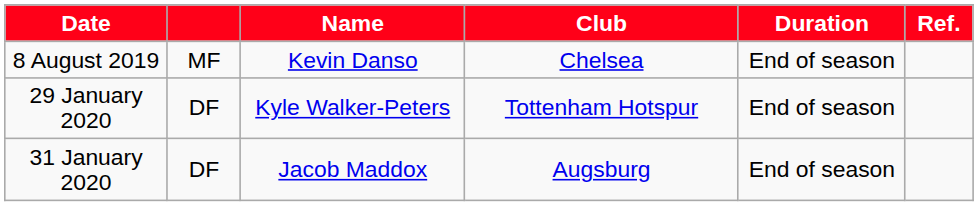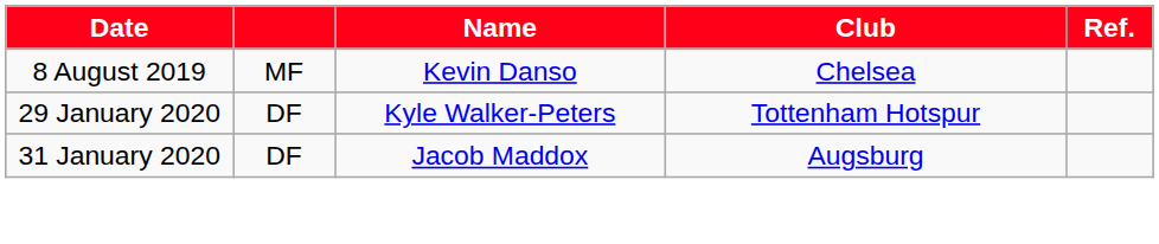 <table class="wikitable" style="text-align:center; font-size:90%; ">
 <tr>
 <th style="background:#FF0018; color:#FFFFFF; width:120px;">Date</th>
 <th style="background:#FF0018; color:#FFFFFF; width:50px;"></th>
 <th style="background:#FF0018; color:#FFFFFF; width:180px;">Name</th>
 <th style="background:#FF0018; color:#FFFFFF; width:220px;">Club</th>
-<th style="background:#FF0018; color:#FFFFFF; width:120px;">Duration</th>
 <th style="background:#FF0018; color:#FFFFFF; width:40px;">Ref.</th>
 </tr>
 <tr>
 <td>8 August 2019</td>
 <td align="center">MF</td>
 <td> <a href='#'>Kevin Danso</a></td>
 <td> <a href='#'>Chelsea</a></td>
-<td>End of season</td>
 <td align="center"></td>
 </tr>
 <tr>
 <td>29 January 2020</td>
 <td align="center">DF</td>
 <td> <a href='#'>Kyle Walker-Peters</a></td>
 <td> <a href='#'>Tottenham Hotspur</a></td>
-<td>End of season</td>
 <td align="center"></td>
 </tr>
 <tr>
 <td>31 January 2020</td>
 <td align="center">DF</td>
 <td> <a href='#'>Jacob Maddox</a></td>
 <td> <a href='#'>Augsburg</a></td>
-<td>End of season</td>
 <td align="center"></td>
 </tr>
 </table>
